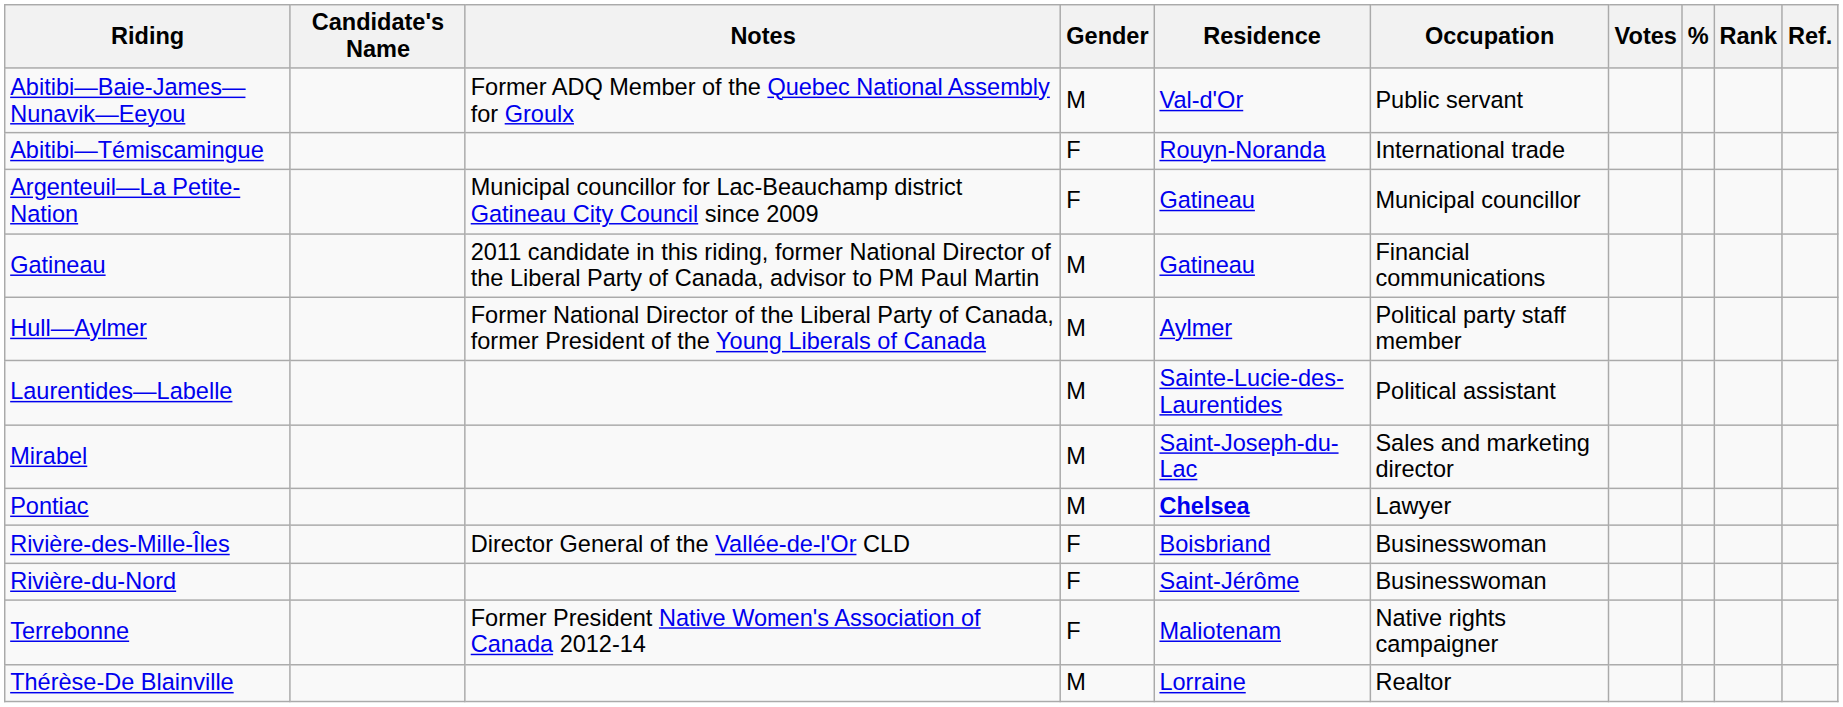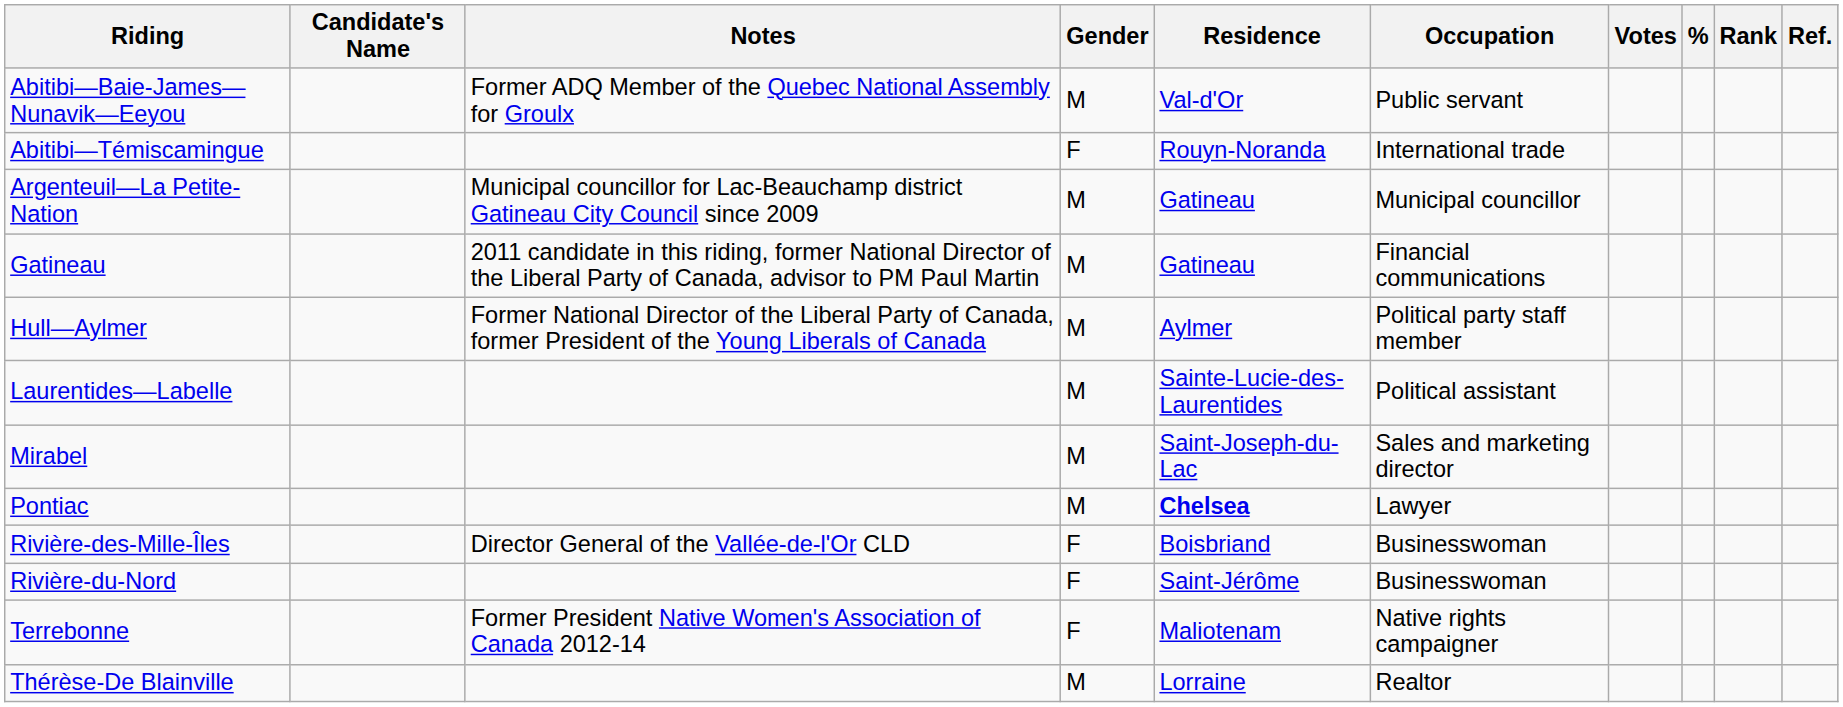 <table class="wikitable sortable">
 <tr>
 <th>Riding</th>
 <th>Candidate's Name</th>
 <th>Notes</th>
 <th>Gender</th>
 <th>Residence</th>
 <th>Occupation</th>
 <th>Votes</th>
 <th>%</th>
 <th>Rank</th>
 <th>Ref.</th>
 </tr>
 <tr>
 <td><a href='#'>Abitibi—Baie-James—Nunavik—Eeyou</a></td>
 <td></td>
 <td>Former ADQ Member of the <a href='#'>Quebec National Assembly</a> for <a href='#'>Groulx</a></td>
 <td>M</td>
 <td><a href='#'>Val-d'Or</a></td>
 <td>Public servant</td>
 <td></td>
 <td></td>
 <td></td>
 <td></td>
 </tr>
 <tr>
 <td><a href='#'>Abitibi—Témiscamingue</a></td>
 <td></td>
 <td></td>
 <td>F</td>
 <td><a href='#'>Rouyn-Noranda</a></td>
 <td>International trade</td>
 <td></td>
 <td></td>
 <td></td>
 <td></td>
 </tr>
 <tr>
 <td><a href='#'>Argenteuil—La Petite-Nation</a></td>
 <td></td>
 <td>Municipal councillor for Lac-Beauchamp district <a href='#'>Gatineau City Council</a> since 2009</td>
-<td>F</td>
+<td>M</td>
 <td><a href='#'>Gatineau</a></td>
 <td>Municipal councillor</td>
 <td></td>
 <td></td>
 <td></td>
 <td></td>
 </tr>
 <tr>
 <td><a href='#'>Gatineau</a></td>
 <td></td>
 <td>2011 candidate in this riding, former National Director of the Liberal Party of Canada, advisor to PM Paul Martin</td>
 <td>M</td>
 <td><a href='#'>Gatineau</a></td>
 <td>Financial communications</td>
 <td></td>
 <td></td>
 <td></td>
 <td></td>
 </tr>
 <tr>
 <td><a href='#'>Hull—Aylmer</a></td>
 <td></td>
 <td>Former National Director of the Liberal Party of Canada, former President of the <a href='#'>Young Liberals of Canada</a></td>
 <td>M</td>
 <td><a href='#'>Aylmer</a></td>
 <td>Political party staff member</td>
 <td></td>
 <td></td>
 <td></td>
 <td></td>
 </tr>
 <tr>
 <td><a href='#'>Laurentides—Labelle</a></td>
 <td></td>
 <td></td>
 <td>M</td>
 <td><a href='#'>Sainte-Lucie-des-Laurentides</a></td>
 <td>Political assistant</td>
 <td></td>
 <td></td>
 <td></td>
 <td></td>
 </tr>
 <tr>
 <td><a href='#'>Mirabel</a></td>
 <td></td>
 <td></td>
 <td>M</td>
 <td><a href='#'>Saint-Joseph-du-Lac</a></td>
 <td>Sales and marketing director</td>
 <td></td>
 <td></td>
 <td></td>
 <td></td>
 </tr>
 <tr>
 <td><a href='#'>Pontiac</a></td>
 <td></td>
 <td></td>
 <td>M</td>
 <td><strong><a href='#'>Chelsea</a></strong></td>
 <td>Lawyer</td>
 <td></td>
 <td></td>
 <td></td>
 <td></td>
 </tr>
 <tr>
 <td><a href='#'>Rivière-des-Mille-Îles</a></td>
 <td></td>
 <td>Director General of the <a href='#'>Vallée-de-l'Or</a> CLD</td>
 <td>F</td>
 <td><a href='#'>Boisbriand</a></td>
 <td>Businesswoman</td>
 <td></td>
 <td></td>
 <td></td>
 <td></td>
 </tr>
 <tr>
 <td><a href='#'>Rivière-du-Nord</a></td>
 <td></td>
 <td></td>
 <td>F</td>
 <td><a href='#'>Saint-Jérôme</a></td>
 <td>Businesswoman</td>
 <td></td>
 <td></td>
 <td></td>
 <td></td>
 </tr>
 <tr>
 <td><a href='#'>Terrebonne</a></td>
 <td></td>
 <td>Former President <a href='#'>Native Women's Association of Canada</a> 2012-14</td>
 <td>F</td>
 <td><a href='#'>Maliotenam</a></td>
 <td>Native rights campaigner</td>
 <td></td>
 <td></td>
 <td></td>
 <td></td>
 </tr>
 <tr>
 <td><a href='#'>Thérèse-De Blainville</a></td>
 <td></td>
 <td></td>
 <td>M</td>
 <td><a href='#'>Lorraine</a></td>
 <td>Realtor</td>
 <td></td>
 <td></td>
 <td></td>
 <td></td>
 </tr>
 </table>
